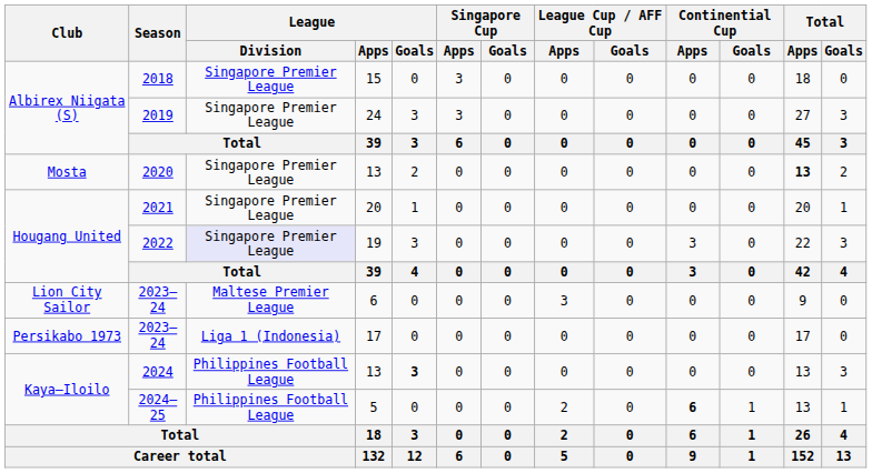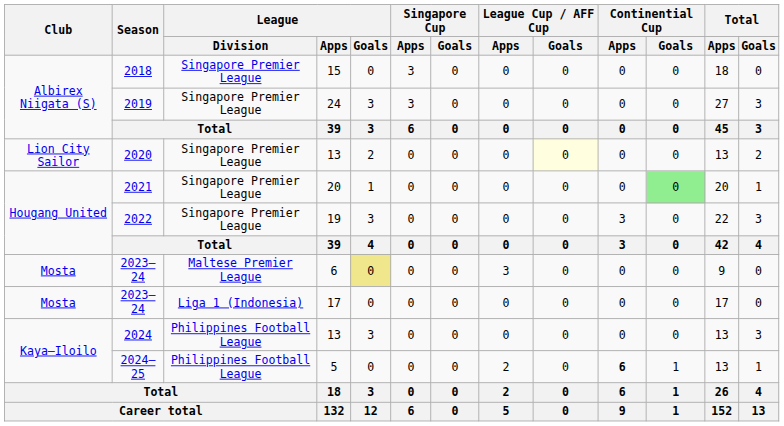 <table class="wikitable" style="text-align:center">
 <tr>
 <th rowspan="2">Club</th>
 <th rowspan="2">Season</th>
 <th colspan="3">League</th>
 <th colspan="2">Singapore Cup</th>
 <th colspan="2">League Cup / AFF Cup</th>
 <th colspan="2">Continential Cup</th>
 <th colspan="2">Total</th>
 </tr>
 <tr>
 <th>Division</th>
 <th>Apps</th>
 <th>Goals</th>
 <th>Apps</th>
 <th>Goals</th>
 <th>Apps</th>
 <th>Goals</th>
 <th>Apps</th>
 <th>Goals</th>
 <th>Apps</th>
 <th>Goals</th>
 </tr>
 <tr>
 <td rowspan="3"><a href='#'>Albirex Niigata (S)</a></td>
 <td><a href='#'>2018</a></td>
 <td><a href='#'>Singapore Premier League</a></td>
 <td>15</td>
 <td>0</td>
 <td>3</td>
 <td>0</td>
 <td>0</td>
 <td>0</td>
 <td>0</td>
 <td>0</td>
 <td>18</td>
 <td>0</td>
 </tr>
 <tr>
 <td><a href='#'>2019</a></td>
 <td>Singapore Premier League</td>
 <td>24</td>
 <td>3</td>
 <td>3</td>
 <td>0</td>
 <td>0</td>
 <td>0</td>
 <td>0</td>
 <td>0</td>
 <td>27</td>
 <td>3</td>
 </tr>
 <tr>
 <th colspan=2>Total</th>
 <th>39</th>
 <th>3</th>
 <th>6</th>
 <th>0</th>
 <th>0</th>
 <th>0</th>
 <th>0</th>
 <th>0</th>
 <th>45</th>
 <th>3</th>
 </tr>
 <tr>
-<td><a href='#'>Mosta</a></td>
+<td><a href='#'>Lion City Sailor</a></td>
 <td><a href='#'>2020</a></td>
 <td>Singapore Premier League</td>
 <td>13</td>
 <td>2</td>
 <td>0</td>
 <td>0</td>
 <td>0</td>
+<td style="background: lightyellow;">0</td>
 <td>0</td>
 <td>0</td>
-<td>0</td>
-<td><strong>13</strong></td>
+<td>13</td>
 <td>2</td>
 </tr>
 <tr>
 <td rowspan="3"><a href='#'>Hougang United</a></td>
 <td><a href='#'>2021</a></td>
 <td>Singapore Premier League</td>
 <td>20</td>
 <td>1</td>
 <td>0</td>
 <td>0</td>
 <td>0</td>
 <td>0</td>
 <td>0</td>
-<td>0</td>
+<td style="background: lightgreen;">0</td>
 <td>20</td>
 <td>1</td>
 </tr>
 <tr>
 <td><a href='#'>2022</a></td>
-<td style="background: lavender;">Singapore Premier League</td>
+<td>Singapore Premier League</td>
 <td>19</td>
 <td>3</td>
 <td>0</td>
 <td>0</td>
 <td>0</td>
 <td>0</td>
 <td>3</td>
 <td>0</td>
 <td>22</td>
 <td>3</td>
 </tr>
 <tr>
 <th colspan=2>Total</th>
 <th>39</th>
 <th>4</th>
 <th>0</th>
 <th>0</th>
 <th>0</th>
 <th>0</th>
 <th>3</th>
 <th>0</th>
 <th>42</th>
 <th>4</th>
 </tr>
 <tr>
-<td><a href='#'>Lion City Sailor</a></td>
+<td><a href='#'>Mosta</a></td>
 <td><a href='#'>2023–24</a></td>
 <td><a href='#'>Maltese Premier League</a></td>
 <td>6</td>
-<td>0</td>
+<td style="background: khaki;">0</td>
 <td>0</td>
 <td>0</td>
 <td>3</td>
 <td>0</td>
 <td>0</td>
 <td>0</td>
 <td>9</td>
 <td>0</td>
 </tr>
 <tr>
-<td><a href='#'>Persikabo 1973</a></td>
+<td><a href='#'>Mosta</a></td>
 <td><a href='#'>2023–24</a></td>
 <td><a href='#'>Liga 1 (Indonesia)</a></td>
 <td>17</td>
 <td>0</td>
 <td>0</td>
 <td>0</td>
 <td>0</td>
 <td>0</td>
 <td>0</td>
 <td>0</td>
 <td>17</td>
 <td>0</td>
 </tr>
 <tr>
 <td rowspan="2"><a href='#'>Kaya–Iloilo</a></td>
 <td><a href='#'>2024</a></td>
 <td><a href='#'>Philippines Football League</a></td>
 <td>13</td>
-<td><strong>3</strong></td>
+<td>3</td>
 <td>0</td>
 <td>0</td>
 <td>0</td>
 <td>0</td>
 <td>0</td>
 <td>0</td>
 <td>13</td>
 <td>3</td>
 </tr>
 <tr>
 <td><a href='#'>2024–25</a></td>
 <td><a href='#'>Philippines Football League</a></td>
 <td>5</td>
 <td>0</td>
 <td>0</td>
 <td>0</td>
 <td>2</td>
 <td>0</td>
 <td><strong>6</strong></td>
 <td>1</td>
 <td>13</td>
 <td>1</td>
 </tr>
 <tr>
 <th colspan=3>Total</th>
 <th>18</th>
 <th>3</th>
 <th>0</th>
 <th>0</th>
 <th>2</th>
 <th>0</th>
 <th>6</th>
 <th>1</th>
 <th>26</th>
 <th>4</th>
 </tr>
 <tr>
 <th colspan=3>Career total</th>
 <th>132</th>
 <th>12</th>
 <th>6</th>
 <th>0</th>
 <th>5</th>
 <th>0</th>
 <th>9</th>
 <th>1</th>
 <th>152</th>
 <th>13</th>
 </tr>
 </table>
